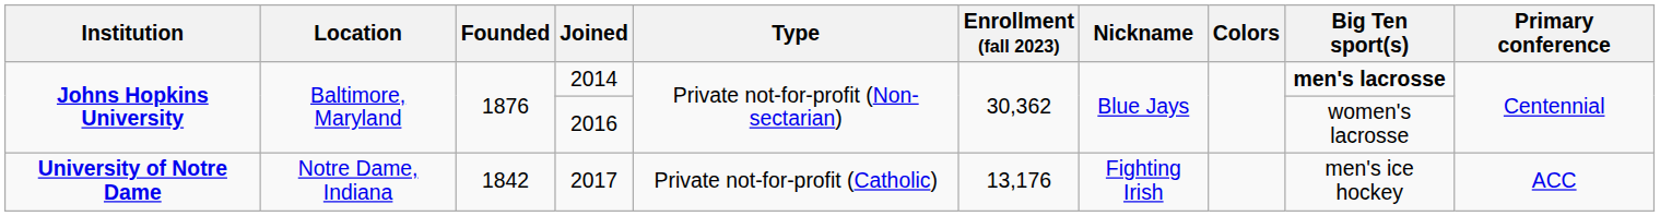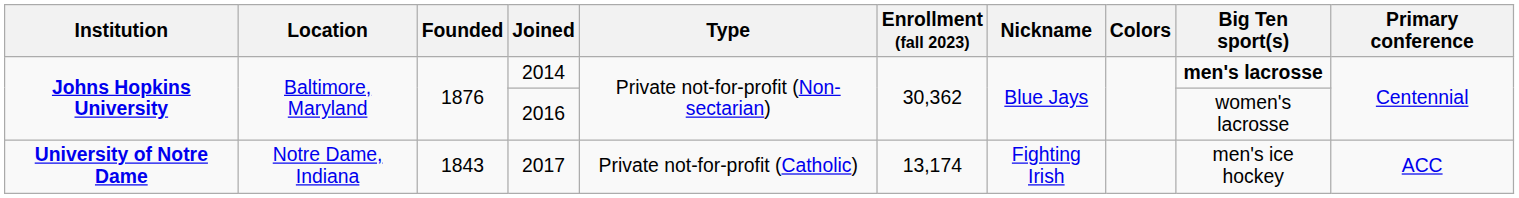 <table class="wikitable sortable plainrowheaders" style="text-align: center;">
 <tr>
 <th>Institution</th>
 <th>Location</th>
 <th>Founded</th>
 <th>Joined</th>
 <th>Type</th>
 <th>Enrollment<br><small>(fall 2023)</small></th>
 <th>Nickname</th>
 <th>Colors</th>
 <th>Big Ten sport(s)</th>
 <th>Primary conference</th>
 </tr>
 <tr>
 <td scope="row" rowspan="2"><strong><a href='#'>Johns Hopkins University</a></strong></td>
 <td rowspan="2"><a href='#'>Baltimore, Maryland</a></td>
 <td rowspan="2">1876</td>
 <td>2014</td>
 <td rowspan="2">Private not-for-profit (<a href='#'>Non-sectarian</a>)</td>
 <td rowspan="2">30,362</td>
 <td rowspan="2"><a href='#'>Blue Jays</a></td>
 <td rowspan="2"></td>
 <td><strong>men's lacrosse</strong></td>
 <td rowspan="2"><a href='#'>Centennial</a></td>
 </tr>
 <tr>
 <td>2016</td>
 <td>women's lacrosse</td>
 </tr>
 <tr>
 <td scope="row"><strong><a href='#'>University of Notre Dame</a></strong></td>
 <td><a href='#'>Notre Dame, Indiana</a></td>
-<td>1842</td>
+<td>1843</td>
 <td>2017</td>
 <td>Private not-for-profit (<a href='#'>Catholic</a>)</td>
-<td>13,176</td>
+<td>13,174</td>
 <td><a href='#'>Fighting Irish</a></td>
 <td></td>
 <td>men's ice hockey</td>
 <td><a href='#'>ACC</a></td>
 </tr>
 </table>
